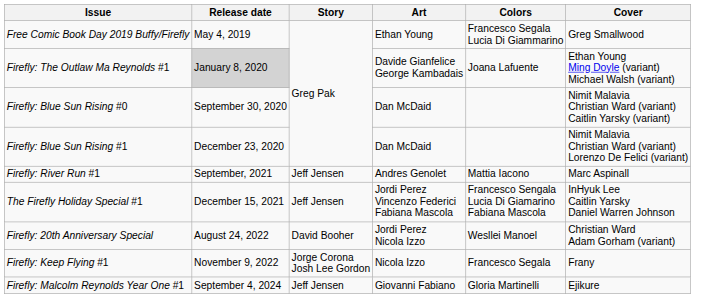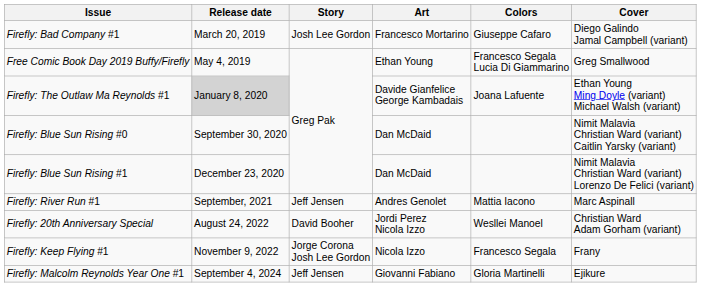 <table class="wikitable mw-collapsible"">
 <tr>
 <th>Issue</th>
 <th>Release date</th>
 <th>Story</th>
 <th>Art</th>
 <th>Colors</th>
 <th>Cover</th>
+</tr>
+<tr>
+<td><em>Firefly: Bad Company</em> #1</td>
+<td>March 20, 2019</td>
+<td>Josh Lee Gordon</td>
+<td>Francesco Mortarino</td>
+<td>Giuseppe Cafaro</td>
+<td>Diego Galindo<br>Jamal Campbell (variant)</td>
 </tr>
 <tr>
 <td><em>Free Comic Book Day 2019 Buffy/Firefly</em></td>
 <td>May 4, 2019</td>
 <td rowspan="4">Greg Pak</td>
 <td>Ethan Young</td>
 <td>Francesco Segala<br>Lucia Di Giammarino</td>
 <td>Greg Smallwood</td>
 </tr>
 <tr>
 <td><em>Firefly: The Outlaw Ma Reynolds</em> #1</td>
 <td style="background: lightgrey;">January 8, 2020</td>
 <td>Davide Gianfelice<br>George Kambadais</td>
 <td>Joana Lafuente</td>
 <td>Ethan Young<br><a href='#'>Ming Doyle</a> (variant)<br>Michael Walsh (variant)</td>
 </tr>
 <tr>
 <td><em>Firefly: Blue Sun Rising</em> #0</td>
 <td>September 30, 2020</td>
 <td>Dan McDaid</td>
 <td></td>
 <td>Nimit Malavia<br>Christian Ward (variant)<br>Caitlin Yarsky (variant)</td>
 </tr>
 <tr>
 <td><em>Firefly: Blue Sun Rising</em> #1</td>
 <td>December 23, 2020</td>
 <td>Dan McDaid</td>
 <td></td>
 <td>Nimit Malavia<br>Christian Ward (variant)<br>Lorenzo De Felici (variant)</td>
 </tr>
 <tr>
 <td><em>Firefly: River Run</em> #1</td>
 <td>September, 2021</td>
 <td>Jeff Jensen</td>
 <td>Andres Genolet</td>
 <td>Mattia Iacono</td>
 <td>Marc Aspinall</td>
 </tr>
 <tr>
-<td><em>The Firefly Holiday Special</em> #1</td>
-<td>December 15, 2021</td>
-<td>Jeff Jensen</td>
-<td>Jordi Perez <br> Vincenzo Federici <br> Fabiana Mascola <br></td>
-<td>Francesco Sengala <br> Lucia Di Giamarino <br> Fabiana Mascola <br></td>
-<td>InHyuk Lee <br> Caitlin Yarsky <br> Daniel Warren Johnson <br></td>
-</tr>
-<tr>
 <td><em>Firefly: 20th Anniversary Special</em></td>
 <td>August 24, 2022</td>
 <td>David Booher</td>
 <td>Jordi Perez<br>Nicola Izzo</td>
 <td>Wesllei Manoel</td>
 <td>Christian Ward<br>Adam Gorham (variant)</td>
 </tr>
 <tr>
 <td><em>Firefly: Keep Flying</em> #1</td>
 <td>November 9, 2022</td>
 <td>Jorge Corona<br> Josh Lee Gordon</td>
 <td>Nicola Izzo</td>
 <td>Francesco Segala</td>
 <td>Frany</td>
 </tr>
 <tr>
 <td><em>Firefly: Malcolm Reynolds Year One</em> #1</td>
 <td>September 4, 2024</td>
 <td>Jeff Jensen</td>
 <td>Giovanni Fabiano</td>
 <td>Gloria Martinelli</td>
 <td>Ejikure</td>
 </tr>
 </table>
